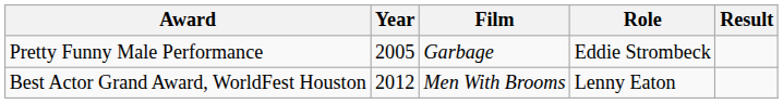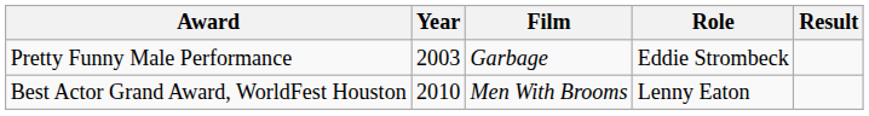 <table class="wikitable">
 <tr>
 <th>Award</th>
 <th>Year</th>
 <th>Film</th>
 <th>Role</th>
 <th>Result</th>
 </tr>
 <tr>
 <td>Pretty Funny Male Performance</td>
-<td>2005</td>
+<td>2003</td>
 <td><em>Garbage</em></td>
 <td>Eddie Strombeck</td>
 <td></td>
 </tr>
 <tr>
 <td>Best Actor Grand Award, WorldFest Houston</td>
-<td>2012</td>
+<td>2010</td>
 <td><em>Men With Brooms</em></td>
 <td>Lenny Eaton</td>
 <td></td>
 </tr>
 </table>
